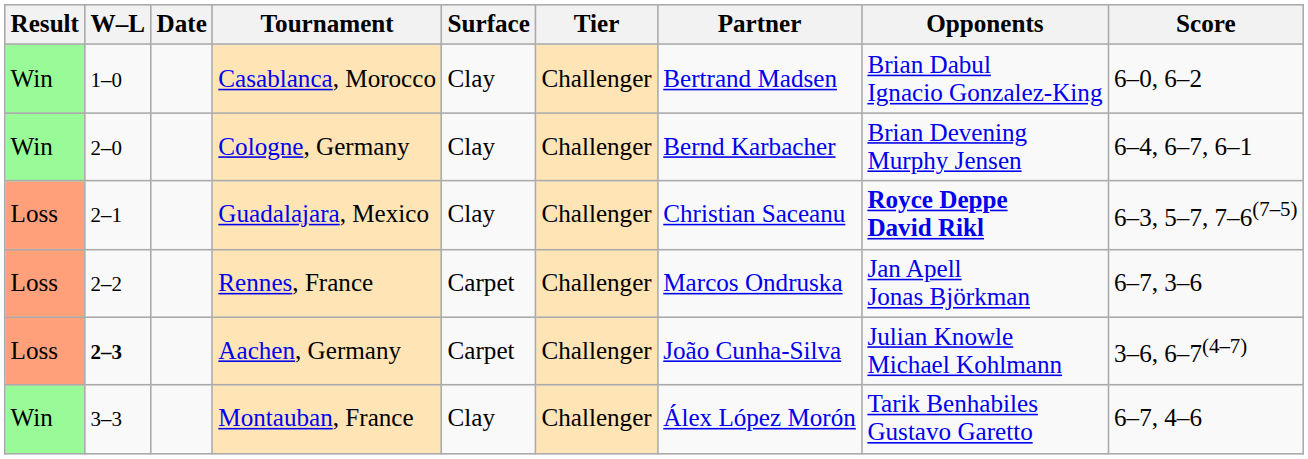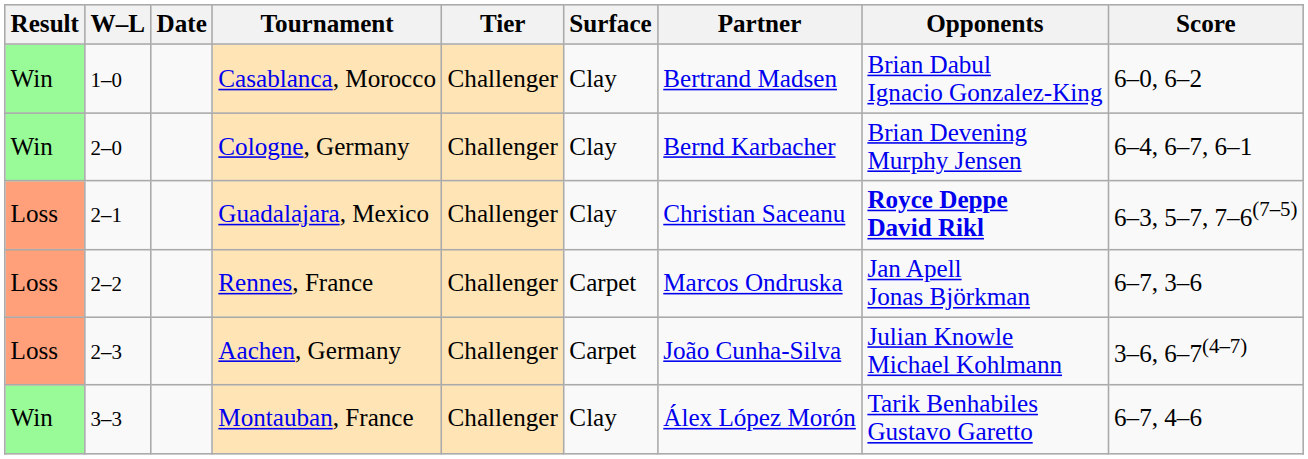 <table class="sortable wikitable">
 <tr>
 <th>Result</th>
 <th class="unsortable">W–L</th>
 <th>Date</th>
 <th>Tournament</th>
+<th>Tier</th>
 <th>Surface</th>
-<th>Tier</th>
 <th>Partner</th>
 <th>Opponents</th>
 <th class="unsortable">Score</th>
 </tr>
 <tr>
 <td style="background:#98fb98;">Win</td>
 <td><small>1–0</small></td>
 <td></td>
 <td style="background:moccasin;"><a href='#'>Casablanca</a>, Morocco</td>
+<td style="background:moccasin;">Challenger</td>
 <td>Clay</td>
-<td style="background:moccasin;">Challenger</td>
 <td> <a href='#'>Bertrand Madsen</a></td>
 <td> <a href='#'>Brian Dabul</a> <br>  <a href='#'>Ignacio Gonzalez-King</a></td>
 <td>6–0, 6–2</td>
 </tr>
 <tr>
 <td style="background:#98fb98;">Win</td>
 <td><small>2–0</small></td>
 <td></td>
 <td style="background:moccasin;"><a href='#'>Cologne</a>, Germany</td>
+<td style="background:moccasin;">Challenger</td>
 <td>Clay</td>
-<td style="background:moccasin;">Challenger</td>
 <td> <a href='#'>Bernd Karbacher</a></td>
 <td> <a href='#'>Brian Devening</a> <br>  <a href='#'>Murphy Jensen</a></td>
 <td>6–4, 6–7, 6–1</td>
 </tr>
 <tr>
 <td style="background:#ffa07a;">Loss</td>
 <td><small>2–1</small></td>
 <td></td>
 <td style="background:moccasin;"><a href='#'>Guadalajara</a>, Mexico</td>
+<td style="background:moccasin;">Challenger</td>
 <td>Clay</td>
-<td style="background:moccasin;">Challenger</td>
 <td> <a href='#'>Christian Saceanu</a></td>
 <td><strong> <a href='#'>Royce Deppe</a> <br>  <a href='#'>David Rikl</a></strong></td>
 <td>6–3, 5–7, 7–6<sup>(7–5)</sup></td>
 </tr>
 <tr>
 <td style="background:#ffa07a;">Loss</td>
 <td><small>2–2</small></td>
 <td></td>
 <td style="background:moccasin;"><a href='#'>Rennes</a>, France</td>
+<td style="background:moccasin;">Challenger</td>
 <td>Carpet</td>
-<td style="background:moccasin;">Challenger</td>
 <td> <a href='#'>Marcos Ondruska</a></td>
 <td> <a href='#'>Jan Apell</a> <br>  <a href='#'>Jonas Björkman</a></td>
 <td>6–7, 3–6</td>
 </tr>
 <tr>
 <td style="background:#ffa07a;">Loss</td>
-<td><strong><small>2–3</small></strong></td>
+<td><small>2–3</small></td>
 <td></td>
 <td style="background:moccasin;"><a href='#'>Aachen</a>, Germany</td>
+<td style="background:moccasin;">Challenger</td>
 <td>Carpet</td>
-<td style="background:moccasin;">Challenger</td>
 <td> <a href='#'>João Cunha-Silva</a></td>
 <td> <a href='#'>Julian Knowle</a> <br>  <a href='#'>Michael Kohlmann</a></td>
 <td>3–6, 6–7<sup>(4–7)</sup></td>
 </tr>
 <tr>
 <td style="background:#98fb98;">Win</td>
 <td><small>3–3</small></td>
 <td></td>
 <td style="background:moccasin;"><a href='#'>Montauban</a>, France</td>
+<td style="background:moccasin;">Challenger</td>
 <td>Clay</td>
-<td style="background:moccasin;">Challenger</td>
 <td> <a href='#'>Álex López Morón</a></td>
 <td> <a href='#'>Tarik Benhabiles</a> <br>  <a href='#'>Gustavo Garetto</a></td>
 <td>6–7, 4–6</td>
 </tr>
 </table>
